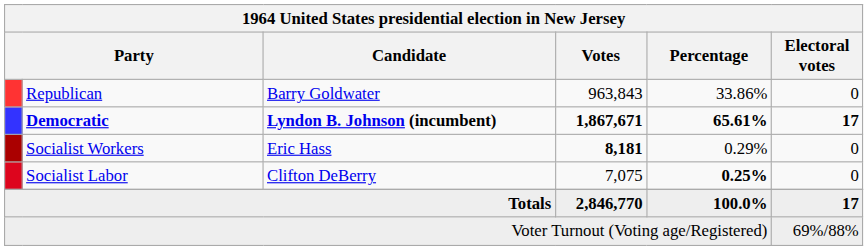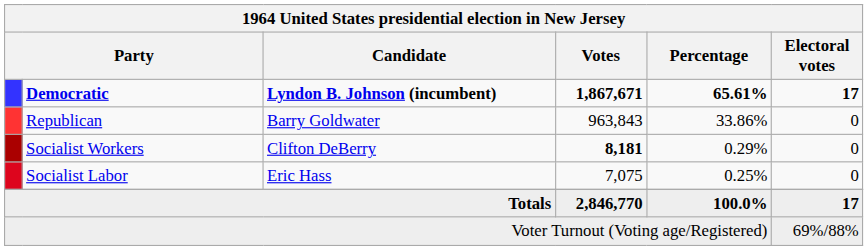 <table class="wikitable" style="font-size: 95%;">
 <tr>
 <th colspan="6">1964 United States presidential election in New Jersey</th>
 </tr>
 <tr>
 <th colspan="2" style="width: 15em">Party</th>
 <th style="width: 17em">Candidate</th>
 <th style="width: 5em">Votes</th>
 <th style="width: 7em">Percentage</th>
 <th style="width: 5em">Electoral votes</th>
 </tr>
 <tr>
+<th style="background-color:#3333FF; width: 3px"></th>
+<td style="width: 130px"><strong><a href='#'>Democratic</a></strong></td>
+<td><strong><a href='#'>Lyndon B. Johnson</a> (incumbent)</strong></td>
+<td align="right"><strong>1,867,671</strong></td>
+<td align="right"><strong>65.61%</strong></td>
+<td align="right"><strong>17</strong></td>
+</tr>
+<tr>
 <th style="background-color:#FF3333; width: 3px"></th>
 <td style="width: 130px"><a href='#'>Republican</a></td>
 <td><a href='#'>Barry Goldwater</a></td>
 <td align="right">963,843</td>
 <td align="right">33.86%</td>
 <td align="right">0</td>
 </tr>
 <tr>
-<th style="background-color:#3333FF; width: 3px"></th>
-<td style="width: 130px"><strong><a href='#'>Democratic</a></strong></td>
-<td><strong><a href='#'>Lyndon B. Johnson</a> (incumbent)</strong></td>
-<td align="right"><strong>1,867,671</strong></td>
-<td align="right"><strong>65.61%</strong></td>
-<td align="right"><strong>17</strong></td>
-</tr>
-<tr>
 <th style="background-color:#AA0000; width: 3px"></th>
 <td style="width: 130px"><a href='#'>Socialist Workers</a></td>
-<td><a href='#'>Eric Hass</a></td>
+<td><a href='#'>Clifton DeBerry</a></td>
 <td align="right"><strong>8,181</strong></td>
 <td align="right">0.29%</td>
 <td align="right">0</td>
 </tr>
 <tr>
 <th style="background-color:#DD051D; width: 3px"></th>
 <td style="width: 130px"><a href='#'>Socialist Labor</a></td>
-<td><a href='#'>Clifton DeBerry</a></td>
+<td><a href='#'>Eric Hass</a></td>
 <td align="right">7,075</td>
-<td align="right"><strong>0.25%</strong></td>
+<td align="right">0.25%</td>
 <td align="right">0</td>
 </tr>
 <tr>
 </tr>
 <tr style="background:#eee; text-align:right;">
 <td colspan="3"><strong>Totals</strong></td>
 <td><strong>2,846,770</strong></td>
 <td><strong>100.0%</strong></td>
 <td><strong>17</strong></td>
 </tr>
 <tr bgcolor="#EEEEEE">
 <td colspan="5" align="right">Voter Turnout (Voting age/Registered)</td>
 <td colspan="1" align="right">69%/88%</td>
 </tr>
 </table>
